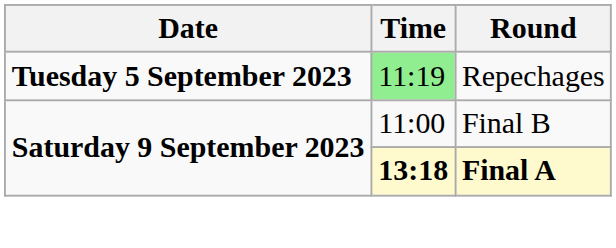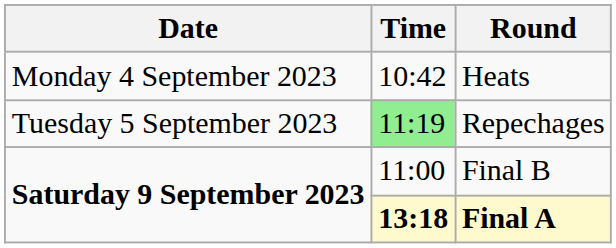 <table class="wikitable">
 <tr>
 <th>Date</th>
 <th>Time</th>
 <th>Round</th>
 </tr>
 <tr>
-<td><strong>Tuesday 5 September 2023</strong></td>
+<td>Monday 4 September 2023</td>
+<td>10:42</td>
+<td>Heats</td>
+</tr>
+<tr>
+<td>Tuesday 5 September 2023</td>
 <td style="background: lightgreen;">11:19</td>
 <td>Repechages</td>
 </tr>
 <tr>
 <td rowspan=2><strong>Saturday 9 September 2023</strong></td>
 <td>11:00</td>
 <td>Final B</td>
 </tr>
 <tr>
 <td style=background:lemonchiffon><strong>13:18</strong></td>
 <td style=background:lemonchiffon><strong>Final A</strong></td>
 </tr>
 </table>
